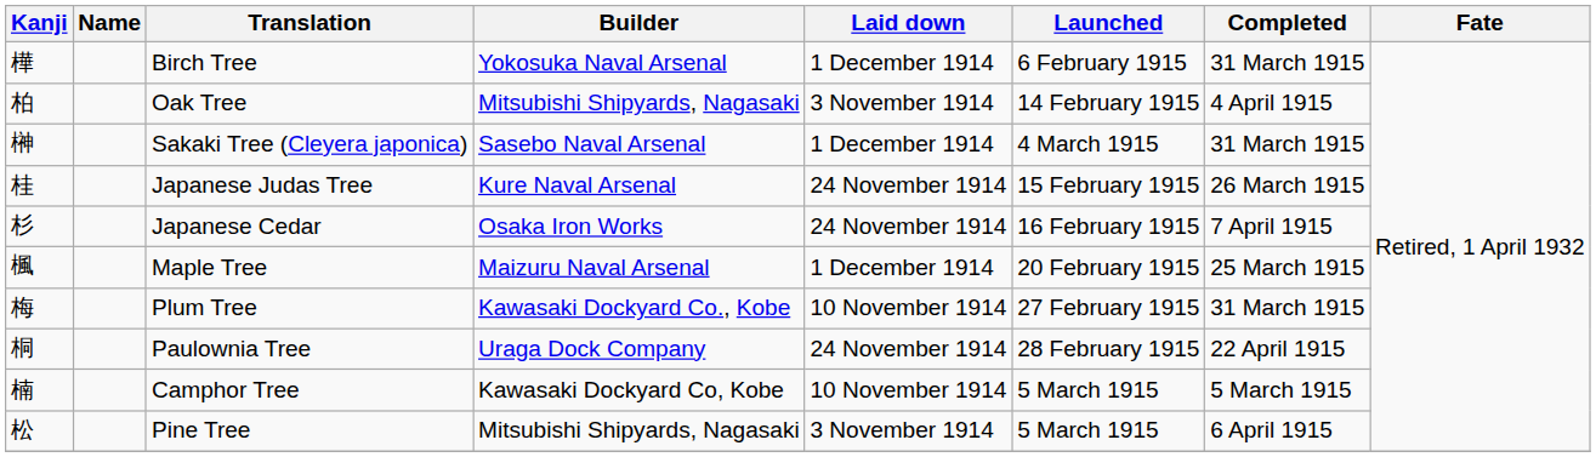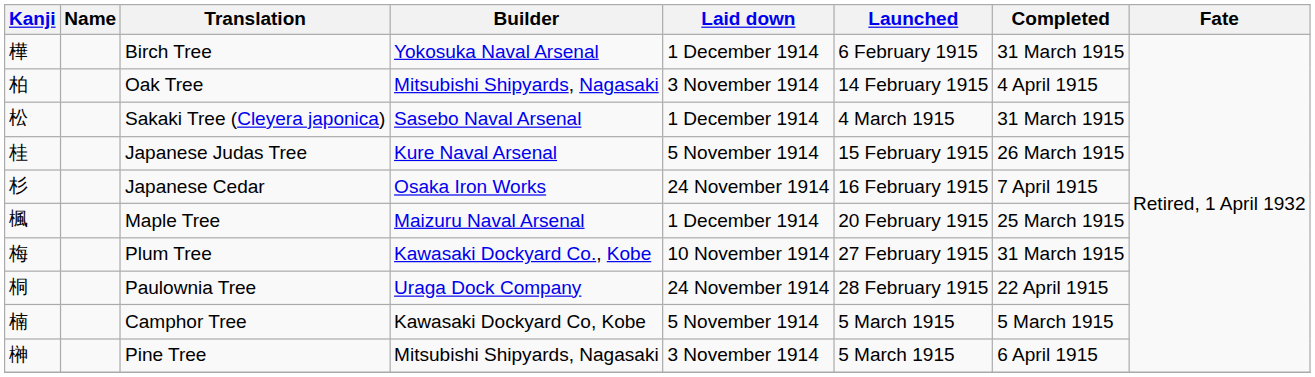 <table class="wikitable plainrowheaders">
 <tr>
 <th scope="col"><a href='#'>Kanji</a></th>
 <th scope="col">Name</th>
 <th scope="col">Translation</th>
 <th scope="col">Builder</th>
 <th scope="col"><a href='#'>Laid down</a></th>
 <th scope="col"><a href='#'>Launched</a></th>
 <th scope="col">Completed</th>
 <th scope="col">Fate</th>
 </tr>
 <tr>
 <td scope="row">樺</td>
 <td></td>
 <td>Birch Tree</td>
 <td><a href='#'>Yokosuka Naval Arsenal</a></td>
 <td>1 December 1914</td>
 <td>6 February 1915</td>
 <td>31 March 1915</td>
 <td rowspan=10>Retired, 1 April 1932</td>
 </tr>
 <tr>
 <td scope="row">柏</td>
 <td></td>
 <td>Oak Tree</td>
 <td><a href='#'>Mitsubishi Shipyards</a>, <a href='#'>Nagasaki</a></td>
 <td>3 November 1914</td>
 <td>14 February 1915</td>
 <td>4 April 1915</td>
 </tr>
 <tr>
-<td scope="row">榊</td>
+<td scope="row">松</td>
 <td></td>
 <td>Sakaki Tree (<a href='#'>Cleyera japonica</a>)</td>
 <td><a href='#'>Sasebo Naval Arsenal</a></td>
 <td>1 December 1914</td>
 <td>4 March 1915</td>
 <td>31 March 1915</td>
 </tr>
 <tr>
 <td scope="row">桂</td>
 <td></td>
 <td>Japanese Judas Tree</td>
 <td><a href='#'>Kure Naval Arsenal</a></td>
-<td>24 November 1914</td>
+<td>5 November 1914</td>
 <td>15 February 1915</td>
 <td>26 March 1915</td>
 </tr>
 <tr>
 <td scope="row">杉</td>
 <td></td>
 <td>Japanese Cedar</td>
 <td><a href='#'>Osaka Iron Works</a></td>
 <td>24 November 1914</td>
 <td>16 February 1915</td>
 <td>7 April 1915</td>
 </tr>
 <tr>
 <td scope="row">楓</td>
 <td></td>
 <td>Maple Tree</td>
 <td><a href='#'>Maizuru Naval Arsenal</a></td>
 <td>1 December 1914</td>
 <td>20 February 1915</td>
 <td>25 March 1915</td>
 </tr>
 <tr>
 <td scope="row">梅</td>
 <td></td>
 <td>Plum Tree</td>
 <td><a href='#'>Kawasaki Dockyard Co.</a>, <a href='#'>Kobe</a></td>
 <td>10 November 1914</td>
 <td>27 February 1915</td>
 <td>31 March 1915</td>
 </tr>
 <tr>
 <td scope="row">桐</td>
 <td></td>
 <td>Paulownia Tree</td>
 <td><a href='#'>Uraga Dock Company</a></td>
 <td>24 November 1914</td>
 <td>28 February 1915</td>
 <td>22 April 1915</td>
 </tr>
 <tr>
 <td scope="row">楠</td>
 <td></td>
 <td>Camphor Tree</td>
 <td>Kawasaki Dockyard Co, Kobe</td>
-<td>10 November 1914</td>
+<td>5 November 1914</td>
 <td>5 March 1915</td>
 <td>5 March 1915</td>
 </tr>
 <tr>
-<td scope="row">松</td>
+<td scope="row">榊</td>
 <td></td>
 <td>Pine Tree</td>
 <td>Mitsubishi Shipyards, Nagasaki</td>
 <td>3 November 1914</td>
 <td>5 March 1915</td>
 <td>6 April 1915</td>
 </tr>
 <tr>
 </tr>
 </table>
